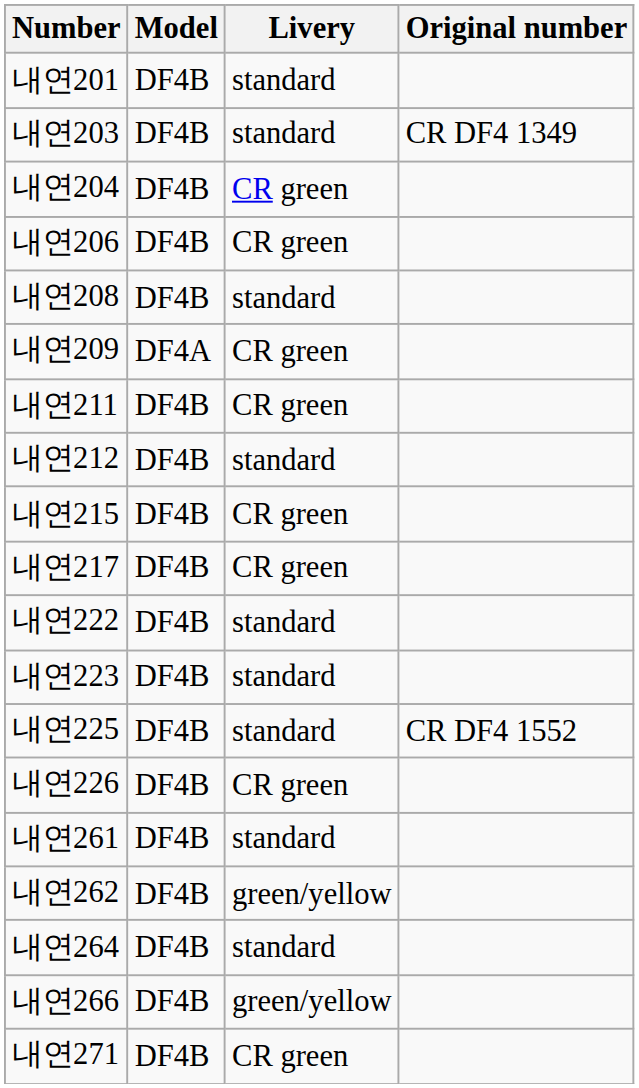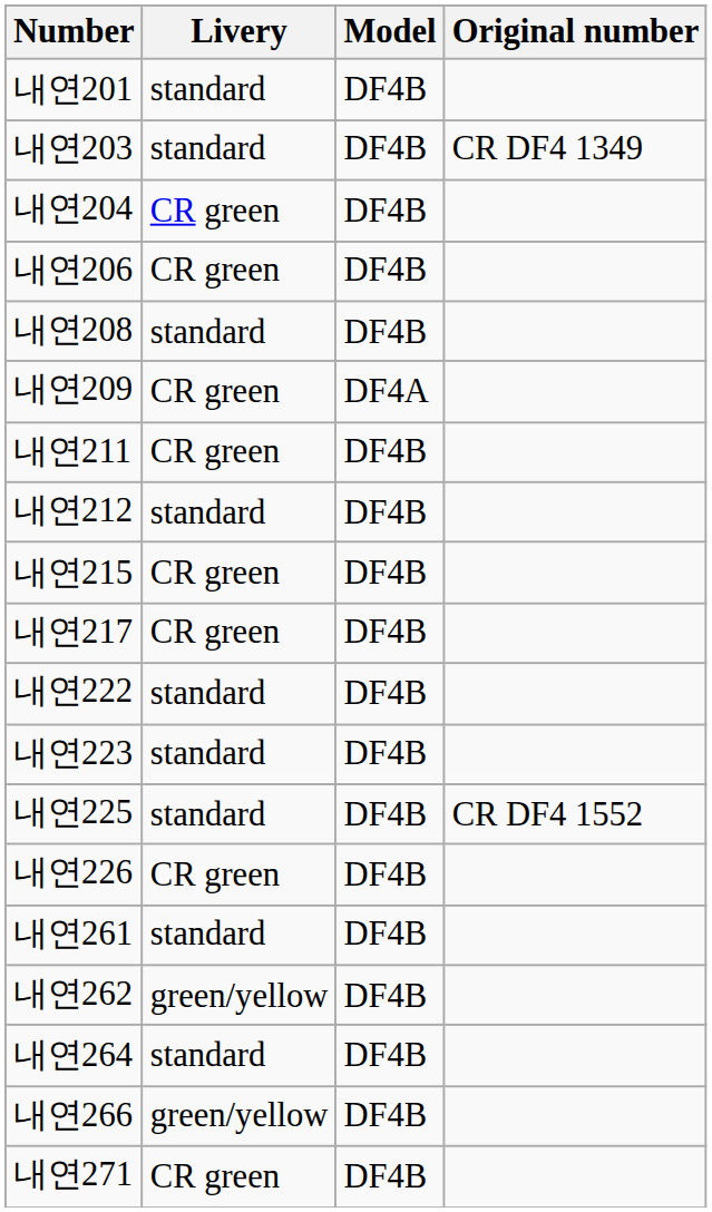 <table class="wikitable">
 <tr>
 <th>Number</th>
+<th>Livery</th>
 <th>Model</th>
-<th>Livery</th>
 <th>Original number</th>
 </tr>
 <tr>
 <td>내연201</td>
+<td>standard</td>
 <td>DF4B</td>
-<td>standard</td>
 <td></td>
 </tr>
 <tr>
 <td>내연203</td>
+<td>standard</td>
 <td>DF4B</td>
-<td>standard</td>
 <td>CR DF4 1349</td>
 </tr>
 <tr>
 <td>내연204</td>
+<td><a href='#'>CR</a> green</td>
 <td>DF4B</td>
-<td><a href='#'>CR</a> green</td>
 <td></td>
 </tr>
 <tr>
 <td>내연206</td>
+<td>CR green</td>
 <td>DF4B</td>
-<td>CR green</td>
 <td></td>
 </tr>
 <tr>
 <td>내연208</td>
+<td>standard</td>
 <td>DF4B</td>
-<td>standard</td>
 <td></td>
 </tr>
 <tr>
 <td>내연209</td>
+<td>CR green</td>
 <td>DF4A</td>
-<td>CR green</td>
 <td></td>
 </tr>
 <tr>
 <td>내연211</td>
+<td>CR green</td>
 <td>DF4B</td>
-<td>CR green</td>
 <td></td>
 </tr>
 <tr>
 <td>내연212</td>
+<td>standard</td>
 <td>DF4B</td>
-<td>standard</td>
 <td></td>
 </tr>
 <tr>
 <td>내연215</td>
+<td>CR green</td>
 <td>DF4B</td>
-<td>CR green</td>
 <td></td>
 </tr>
 <tr>
 <td>내연217</td>
+<td>CR green</td>
 <td>DF4B</td>
-<td>CR green</td>
 <td></td>
 </tr>
 <tr>
 <td>내연222</td>
+<td>standard</td>
 <td>DF4B</td>
-<td>standard</td>
 <td></td>
 </tr>
 <tr>
 <td>내연223</td>
+<td>standard</td>
 <td>DF4B</td>
-<td>standard</td>
 <td></td>
 </tr>
 <tr>
 <td>내연225</td>
+<td>standard</td>
 <td>DF4B</td>
-<td>standard</td>
 <td>CR DF4 1552</td>
 </tr>
 <tr>
 <td>내연226</td>
+<td>CR green</td>
 <td>DF4B</td>
-<td>CR green</td>
 <td></td>
 </tr>
 <tr>
 <td>내연261</td>
+<td>standard</td>
 <td>DF4B</td>
-<td>standard</td>
 <td></td>
 </tr>
 <tr>
 <td>내연262</td>
+<td>green/yellow</td>
 <td>DF4B</td>
-<td>green/yellow</td>
 <td></td>
 </tr>
 <tr>
 <td>내연264</td>
+<td>standard</td>
 <td>DF4B</td>
-<td>standard</td>
 <td></td>
 </tr>
 <tr>
 <td>내연266</td>
+<td>green/yellow</td>
 <td>DF4B</td>
-<td>green/yellow</td>
 <td></td>
 </tr>
 <tr>
 <td>내연271</td>
+<td>CR green</td>
 <td>DF4B</td>
-<td>CR green</td>
 <td></td>
 </tr>
 </table>
